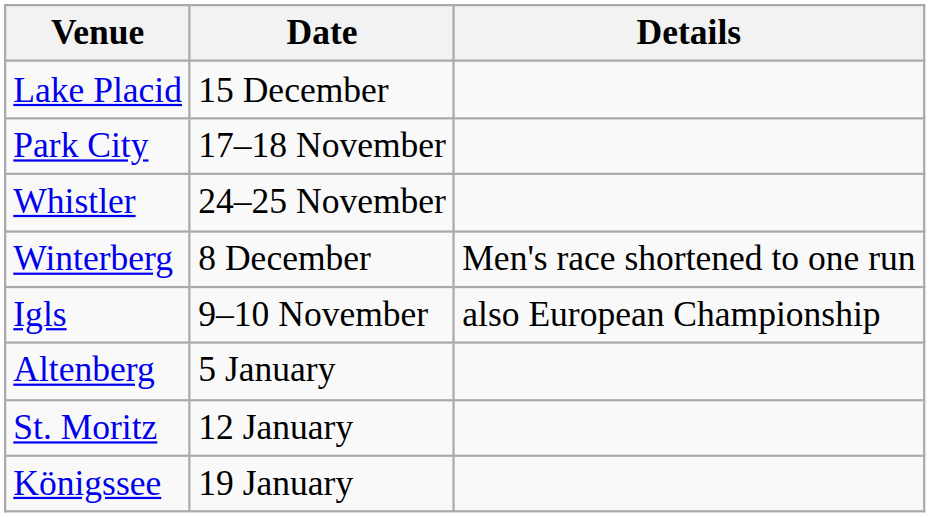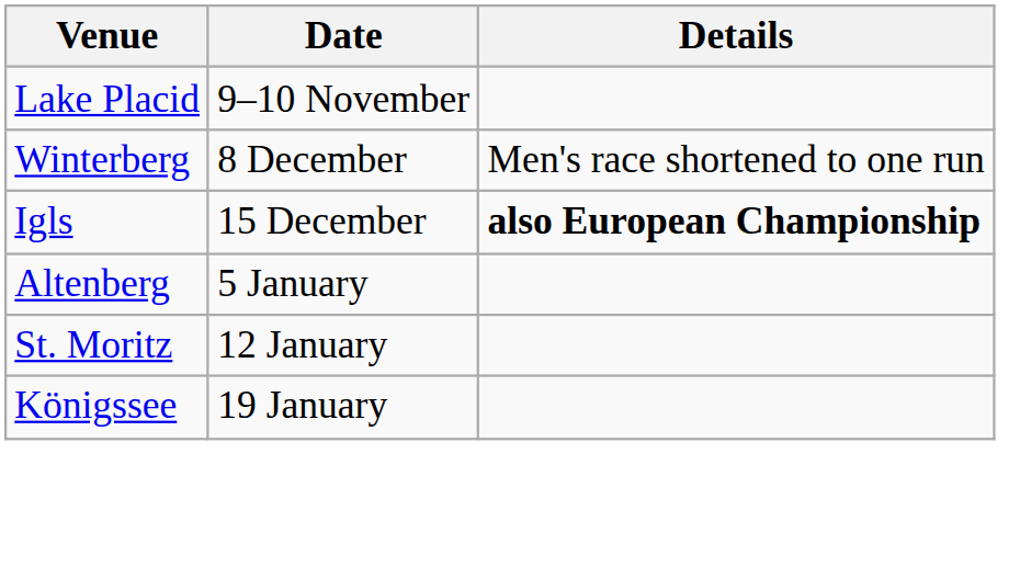 <table class= wikitable>
 <tr>
 <th>Venue</th>
 <th>Date</th>
 <th>Details</th>
 </tr>
 <tr>
 <td> <a href='#'>Lake Placid</a></td>
-<td>15 December</td>
-<td></td>
-</tr>
-<tr>
-<td> <a href='#'>Park City</a></td>
-<td>17–18 November</td>
-<td></td>
-</tr>
-<tr>
-<td> <a href='#'>Whistler</a></td>
-<td>24–25 November</td>
+<td>9–10 November</td>
 <td></td>
 </tr>
 <tr>
 <td> <a href='#'>Winterberg</a></td>
 <td>8 December</td>
 <td>Men's race shortened to one run</td>
 </tr>
 <tr>
 <td> <a href='#'>Igls</a></td>
-<td>9–10 November</td>
-<td>also European Championship</td>
+<td>15 December</td>
+<td><strong>also European Championship</strong></td>
 </tr>
 <tr>
 <td> <a href='#'>Altenberg</a></td>
 <td>5 January</td>
 <td></td>
 </tr>
 <tr>
 <td> <a href='#'>St. Moritz</a></td>
 <td>12 January</td>
 <td></td>
 </tr>
 <tr>
 <td> <a href='#'>Königssee</a></td>
 <td>19 January</td>
 <td></td>
 </tr>
 </table>
